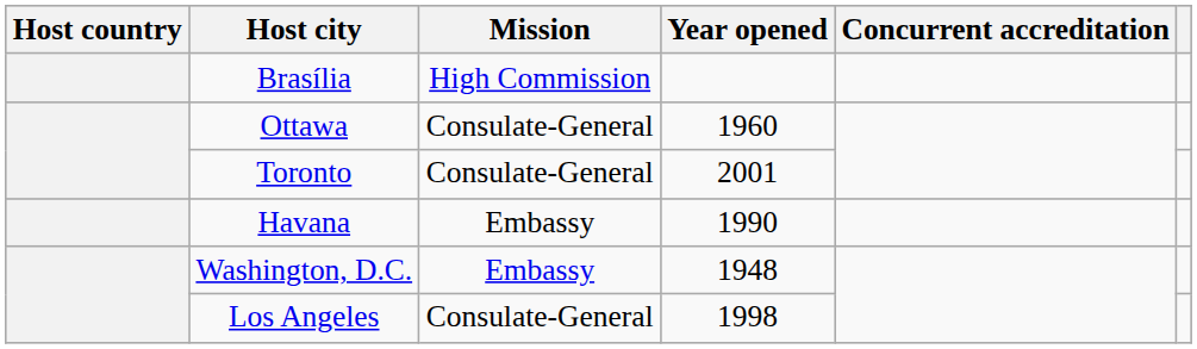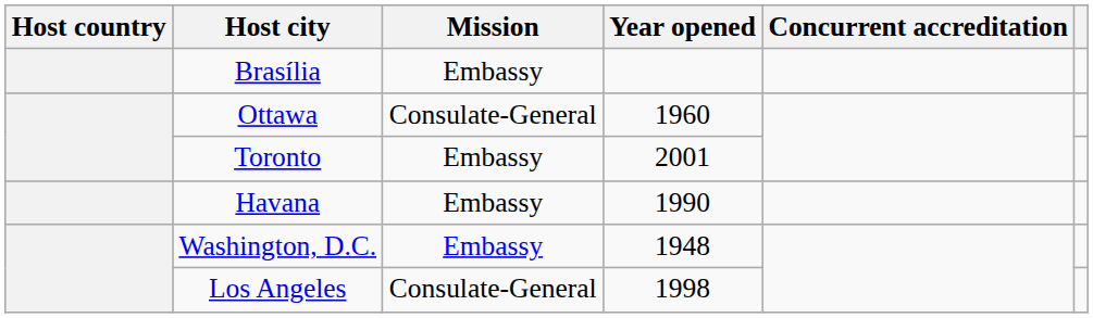 <table class="wikitable plainrowheaders" style="text-align:center;">
 <tr>
 <th scope="col">Host country</th>
 <th scope="col">Host city</th>
 <th scope="col">Mission</th>
 <th scope="col">Year opened</th>
 <th scope="col">Concurrent accreditation</th>
 <th scope="col"></th>
 </tr>
 <tr>
 <th scope="row"></th>
 <td><a href='#'>Brasília</a></td>
-<td><a href='#'>High Commission</a></td>
+<td>Embassy</td>
 <td></td>
 <td></td>
 <td></td>
 </tr>
 <tr>
 <th scope="row" rowspan="2"></th>
 <td><a href='#'>Ottawa</a></td>
 <td>Consulate-General</td>
 <td>1960</td>
 <td rowspan="2"></td>
 <td></td>
 </tr>
 <tr>
 <td><a href='#'>Toronto</a></td>
-<td>Consulate-General</td>
+<td>Embassy</td>
 <td>2001</td>
 <td></td>
 </tr>
 <tr>
 <th scope="row"></th>
 <td><a href='#'>Havana</a></td>
 <td>Embassy</td>
 <td>1990</td>
 <td></td>
 <td></td>
 </tr>
 <tr>
 <th scope="row" rowspan="2"></th>
 <td><a href='#'>Washington, D.C.</a></td>
 <td><a href='#'>Embassy</a></td>
 <td>1948</td>
 <td rowspan="2"></td>
 <td></td>
 </tr>
 <tr>
 <td><a href='#'>Los Angeles</a></td>
 <td>Consulate-General</td>
 <td>1998</td>
 <td></td>
 </tr>
 </table>
